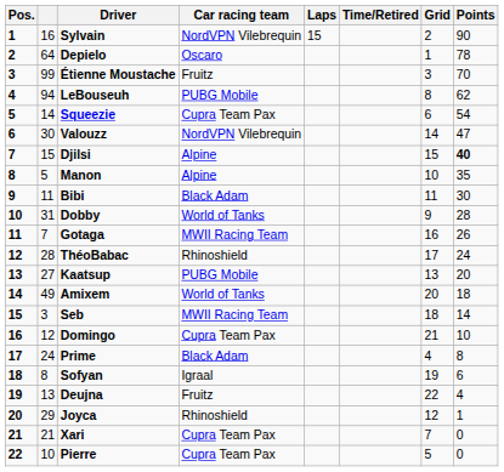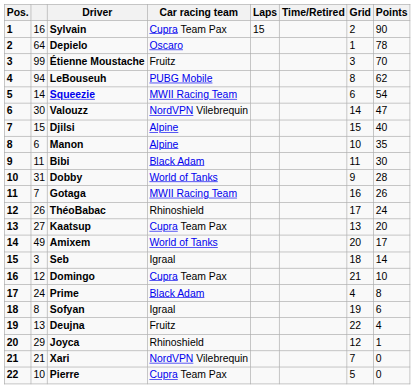 <table class="wikitable alternance">
 <tr>
 <th scope="col">Pos.</th>
 <th scope="col"></th>
 <th scope="col">Driver</th>
 <th scope="col">Car racing team</th>
 <th scope="col">Laps</th>
 <th scope="col">Time/Retired</th>
 <th scope="col">Grid</th>
 <th scope="col">Points</th>
 </tr>
 <tr>
 <td><strong>1</strong></td>
 <td>16</td>
 <td><strong> Sylvain</strong></td>
-<td><a href='#'>NordVPN</a> Vilebrequin</td>
+<td><a href='#'>Cupra</a> Team Pax</td>
 <td>15</td>
 <td></td>
 <td>2</td>
 <td>90</td>
 </tr>
 <tr>
 <td><strong>2</strong></td>
 <td>64</td>
 <td><strong> Depielo</strong></td>
 <td><a href='#'>Oscaro</a></td>
 <td></td>
 <td></td>
 <td>1</td>
 <td>78</td>
 </tr>
 <tr>
 <td><strong>3</strong></td>
 <td>99</td>
 <td><strong> Étienne Moustache</strong></td>
 <td>Fruitz</td>
 <td></td>
 <td></td>
 <td>3</td>
 <td>70</td>
 </tr>
 <tr>
 <td><strong>4</strong></td>
 <td>94</td>
 <td><strong> LeBouseuh</strong></td>
 <td><a href='#'>PUBG Mobile</a></td>
 <td></td>
 <td></td>
 <td>8</td>
 <td>62</td>
 </tr>
 <tr>
 <td><strong>5</strong></td>
 <td>14</td>
 <td><strong><a href='#'>Squeezie</a></strong></td>
-<td><a href='#'>Cupra</a> Team Pax</td>
+<td><a href='#'>MWII Racing Team</a></td>
 <td></td>
 <td></td>
 <td>6</td>
 <td>54</td>
 </tr>
 <tr>
 <td><strong>6</strong></td>
 <td>30</td>
 <td><strong> Valouzz</strong></td>
 <td><a href='#'>NordVPN</a> Vilebrequin</td>
 <td></td>
 <td></td>
 <td>14</td>
 <td>47</td>
 </tr>
 <tr>
 <td><strong>7</strong></td>
 <td>15</td>
 <td><strong> Djilsi</strong></td>
 <td><a href='#'>Alpine</a></td>
 <td></td>
 <td></td>
 <td>15</td>
-<td><strong>40</strong></td>
+<td>40</td>
 </tr>
 <tr>
 <td><strong>8</strong></td>
-<td>5</td>
+<td>6</td>
 <td><strong> Manon</strong></td>
 <td><a href='#'>Alpine</a></td>
 <td></td>
 <td></td>
 <td>10</td>
 <td>35</td>
 </tr>
 <tr>
 <td><strong>9</strong></td>
 <td>11</td>
 <td><strong> Bibi</strong></td>
 <td><a href='#'>Black Adam</a></td>
 <td></td>
 <td></td>
 <td>11</td>
 <td>30</td>
 </tr>
 <tr>
 <td><strong>10</strong></td>
 <td>31</td>
 <td><strong> Dobby</strong></td>
 <td><a href='#'>World of Tanks</a></td>
 <td></td>
 <td></td>
 <td>9</td>
 <td>28</td>
 </tr>
 <tr>
 <td><strong>11</strong></td>
 <td>7</td>
 <td><strong> Gotaga</strong></td>
 <td><a href='#'>MWII Racing Team</a></td>
 <td></td>
 <td></td>
 <td>16</td>
 <td>26</td>
 </tr>
 <tr>
 <td><strong>12</strong></td>
-<td>28</td>
+<td>26</td>
 <td><strong> ThéoBabac</strong></td>
 <td>Rhinoshield</td>
 <td></td>
 <td></td>
 <td>17</td>
 <td>24</td>
 </tr>
 <tr>
 <td><strong>13</strong></td>
 <td>27</td>
 <td><strong> Kaatsup</strong></td>
-<td><a href='#'>PUBG Mobile</a></td>
+<td><a href='#'>Cupra</a> Team Pax</td>
 <td></td>
 <td></td>
 <td>13</td>
 <td>20</td>
 </tr>
 <tr>
 <td><strong>14</strong></td>
 <td>49</td>
 <td><strong> Amixem</strong></td>
 <td><a href='#'>World of Tanks</a></td>
 <td></td>
 <td></td>
 <td>20</td>
-<td>18</td>
+<td>17</td>
 </tr>
 <tr>
 <td><strong>15</strong></td>
 <td>3</td>
 <td><strong>Seb</strong></td>
-<td><a href='#'>MWII Racing Team</a></td>
+<td>Igraal</td>
 <td></td>
 <td></td>
 <td>18</td>
 <td>14</td>
 </tr>
 <tr>
 <td><strong>16</strong></td>
 <td>12</td>
 <td><strong> Domingo</strong></td>
 <td><a href='#'>Cupra</a> Team Pax</td>
 <td></td>
 <td></td>
 <td>21</td>
 <td>10</td>
 </tr>
 <tr>
 <td><strong>17</strong></td>
 <td>24</td>
 <td><strong> Prime</strong></td>
 <td><a href='#'>Black Adam</a></td>
 <td></td>
 <td></td>
 <td>4</td>
 <td>8</td>
 </tr>
 <tr>
 <td><strong>18</strong></td>
 <td>8</td>
 <td><strong> Sofyan</strong></td>
 <td>Igraal</td>
 <td></td>
 <td></td>
 <td>19</td>
 <td>6</td>
 </tr>
 <tr>
 <td><strong>19</strong></td>
 <td>13</td>
 <td><strong> Deujna</strong></td>
 <td>Fruitz</td>
 <td></td>
 <td></td>
 <td>22</td>
 <td>4</td>
 </tr>
 <tr>
 <td><strong>20</strong></td>
 <td>29</td>
 <td><strong> Joyca</strong></td>
 <td>Rhinoshield</td>
 <td></td>
 <td></td>
 <td>12</td>
 <td>1</td>
 </tr>
 <tr>
 <td><strong>21</strong></td>
 <td>21</td>
 <td><strong> Xari</strong></td>
-<td><a href='#'>Cupra</a> Team Pax</td>
+<td><a href='#'>NordVPN</a> Vilebrequin</td>
 <td></td>
 <td></td>
 <td>7</td>
 <td>0</td>
 </tr>
 <tr>
 <td><strong>22</strong></td>
 <td>10</td>
 <td><strong> Pierre</strong></td>
 <td><a href='#'>Cupra</a> Team Pax</td>
 <td></td>
 <td></td>
 <td>5</td>
 <td>0</td>
 </tr>
 </table>
